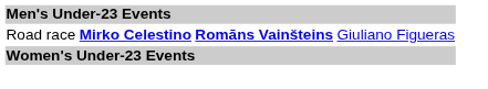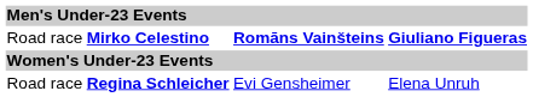 <table>
 <tr bgcolor="#cccccc">
 <td colspan=4><strong>Men's Under-23 Events</strong></td>
 </tr>
 <tr>
 <td>Road race<br></td>
 <td><strong><a href='#'>Mirko Celestino</a></strong><br><small></small></td>
 <td><strong><a href='#'>Romāns Vainšteins</a><br><small></small></strong></td>
-<td><a href='#'>Giuliano Figueras</a><br><small></small></td>
+<td><strong><a href='#'>Giuliano Figueras</a><br><small></small></strong></td>
 </tr>
 <tr bgcolor="#cccccc">
 <td colspan=4><strong>Women's Under-23 Events</strong></td>
 </tr>
+<tr>
+<td>Road race<br></td>
+<td><strong><a href='#'>Regina Schleicher</a></strong><br><small></small></td>
+<td><a href='#'>Evi Gensheimer</a><br><small></small></td>
+<td><a href='#'>Elena Unruh</a><br><small></small></td>
+</tr>
 </table>
